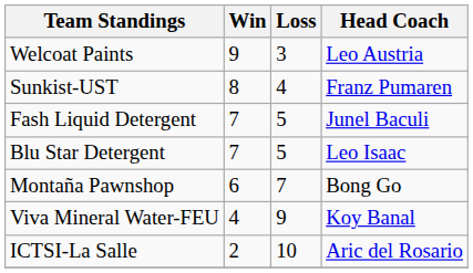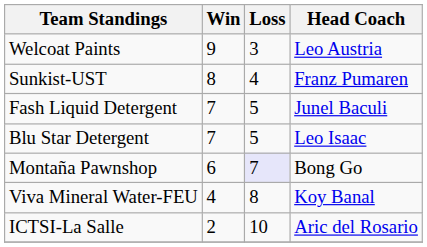 <table class="wikitable">
 <tr>
 <th>Team Standings</th>
 <th>Win</th>
 <th>Loss</th>
 <th>Head Coach</th>
 </tr>
 <tr>
 <td>Welcoat Paints</td>
 <td>9</td>
 <td>3</td>
 <td><a href='#'>Leo Austria</a></td>
 </tr>
 <tr>
 <td>Sunkist-UST</td>
 <td>8</td>
 <td>4</td>
 <td><a href='#'>Franz Pumaren</a></td>
 </tr>
 <tr>
 <td>Fash Liquid Detergent</td>
 <td>7</td>
 <td>5</td>
 <td><a href='#'>Junel Baculi</a></td>
 </tr>
 <tr>
 <td>Blu Star Detergent</td>
 <td>7</td>
 <td>5</td>
 <td><a href='#'>Leo Isaac</a></td>
 </tr>
 <tr>
 <td>Montaña Pawnshop</td>
 <td>6</td>
-<td>7</td>
+<td style="background: lavender;">7</td>
 <td>Bong Go</td>
 </tr>
 <tr>
 <td>Viva Mineral Water-FEU</td>
 <td>4</td>
-<td>9</td>
+<td>8</td>
 <td><a href='#'>Koy Banal</a></td>
 </tr>
 <tr>
 <td>ICTSI-La Salle</td>
 <td>2</td>
 <td>10</td>
 <td><a href='#'>Aric del Rosario</a></td>
 </tr>
 <tr>
 </tr>
 </table>
